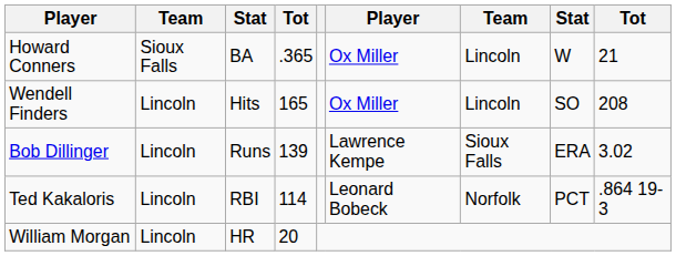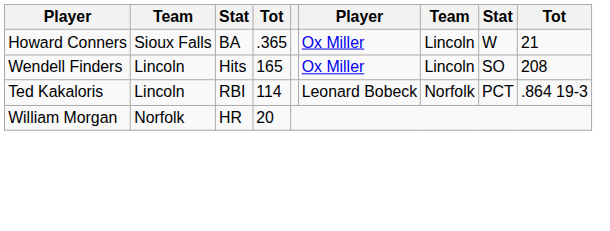 <table class="wikitable">
 <tr>
 <th>Player</th>
 <th>Team</th>
 <th>Stat</th>
 <th>Tot</th>
 <th></th>
 <th>Player</th>
 <th>Team</th>
 <th>Stat</th>
 <th>Tot</th>
 </tr>
 <tr>
 <td>Howard Conners</td>
 <td>Sioux Falls</td>
 <td>BA</td>
 <td>.365</td>
 <td></td>
 <td><a href='#'>Ox Miller</a></td>
 <td>Lincoln</td>
 <td>W</td>
 <td>21</td>
 </tr>
 <tr>
 <td>Wendell Finders</td>
 <td>Lincoln</td>
 <td>Hits</td>
 <td>165</td>
 <td></td>
 <td><a href='#'>Ox Miller</a></td>
 <td>Lincoln</td>
 <td>SO</td>
 <td>208</td>
 </tr>
 <tr>
-<td><a href='#'>Bob Dillinger</a></td>
-<td>Lincoln</td>
-<td>Runs</td>
-<td>139</td>
-<td></td>
-<td>Lawrence Kempe</td>
-<td>Sioux Falls</td>
-<td>ERA</td>
-<td>3.02</td>
-</tr>
-<tr>
 <td>Ted Kakaloris</td>
 <td>Lincoln</td>
 <td>RBI</td>
 <td>114</td>
 <td></td>
 <td>Leonard Bobeck</td>
 <td>Norfolk</td>
 <td>PCT</td>
 <td>.864 19-3</td>
 </tr>
 <tr>
 <td>William Morgan</td>
-<td>Lincoln</td>
+<td>Norfolk</td>
 <td>HR</td>
 <td>20</td>
 </tr>
 </table>
